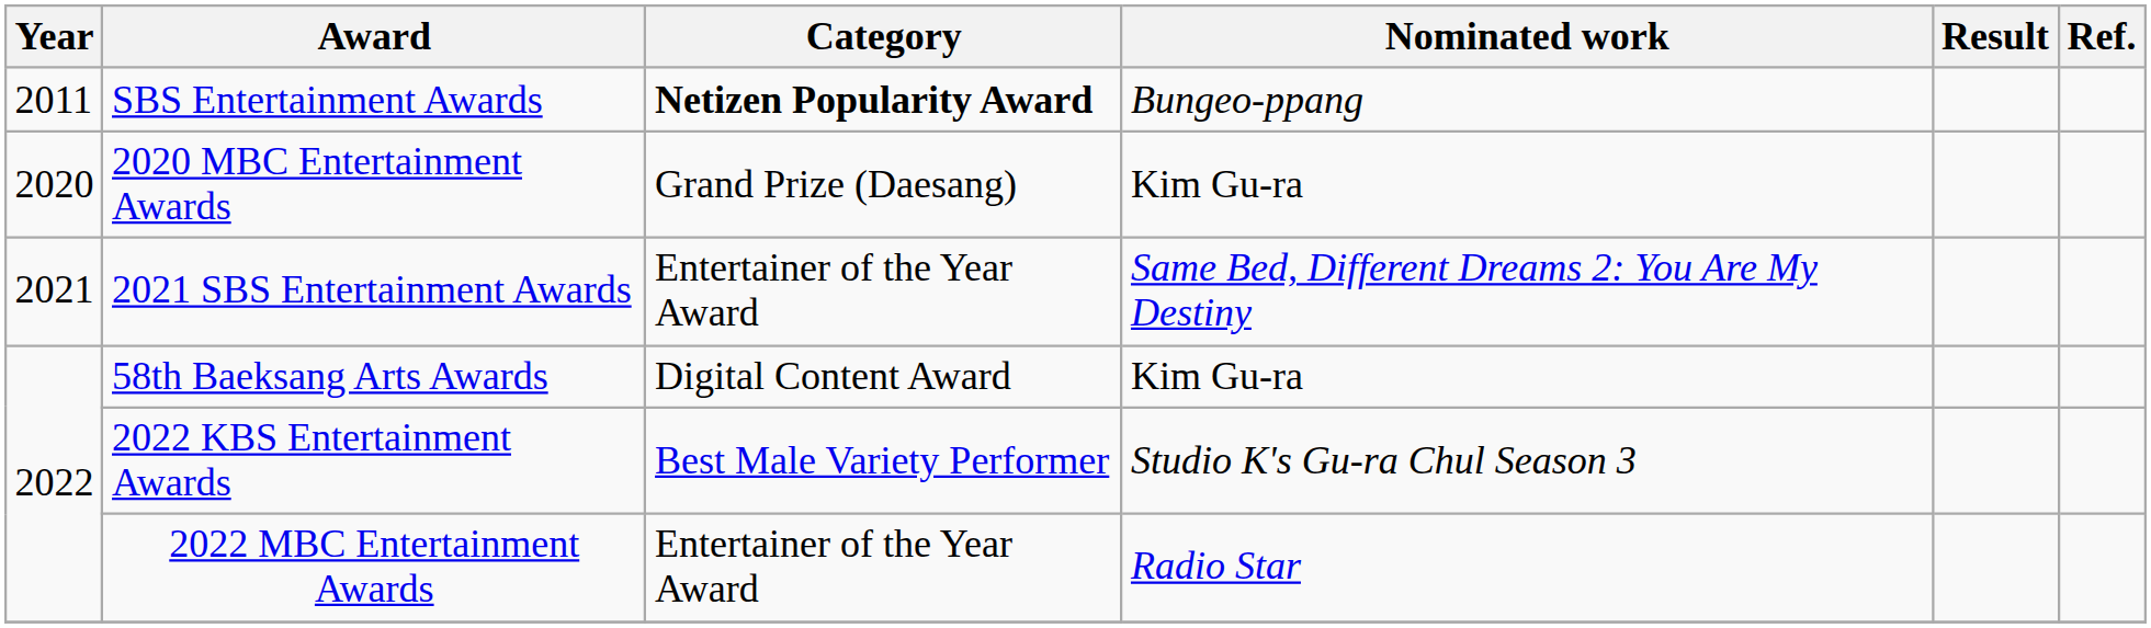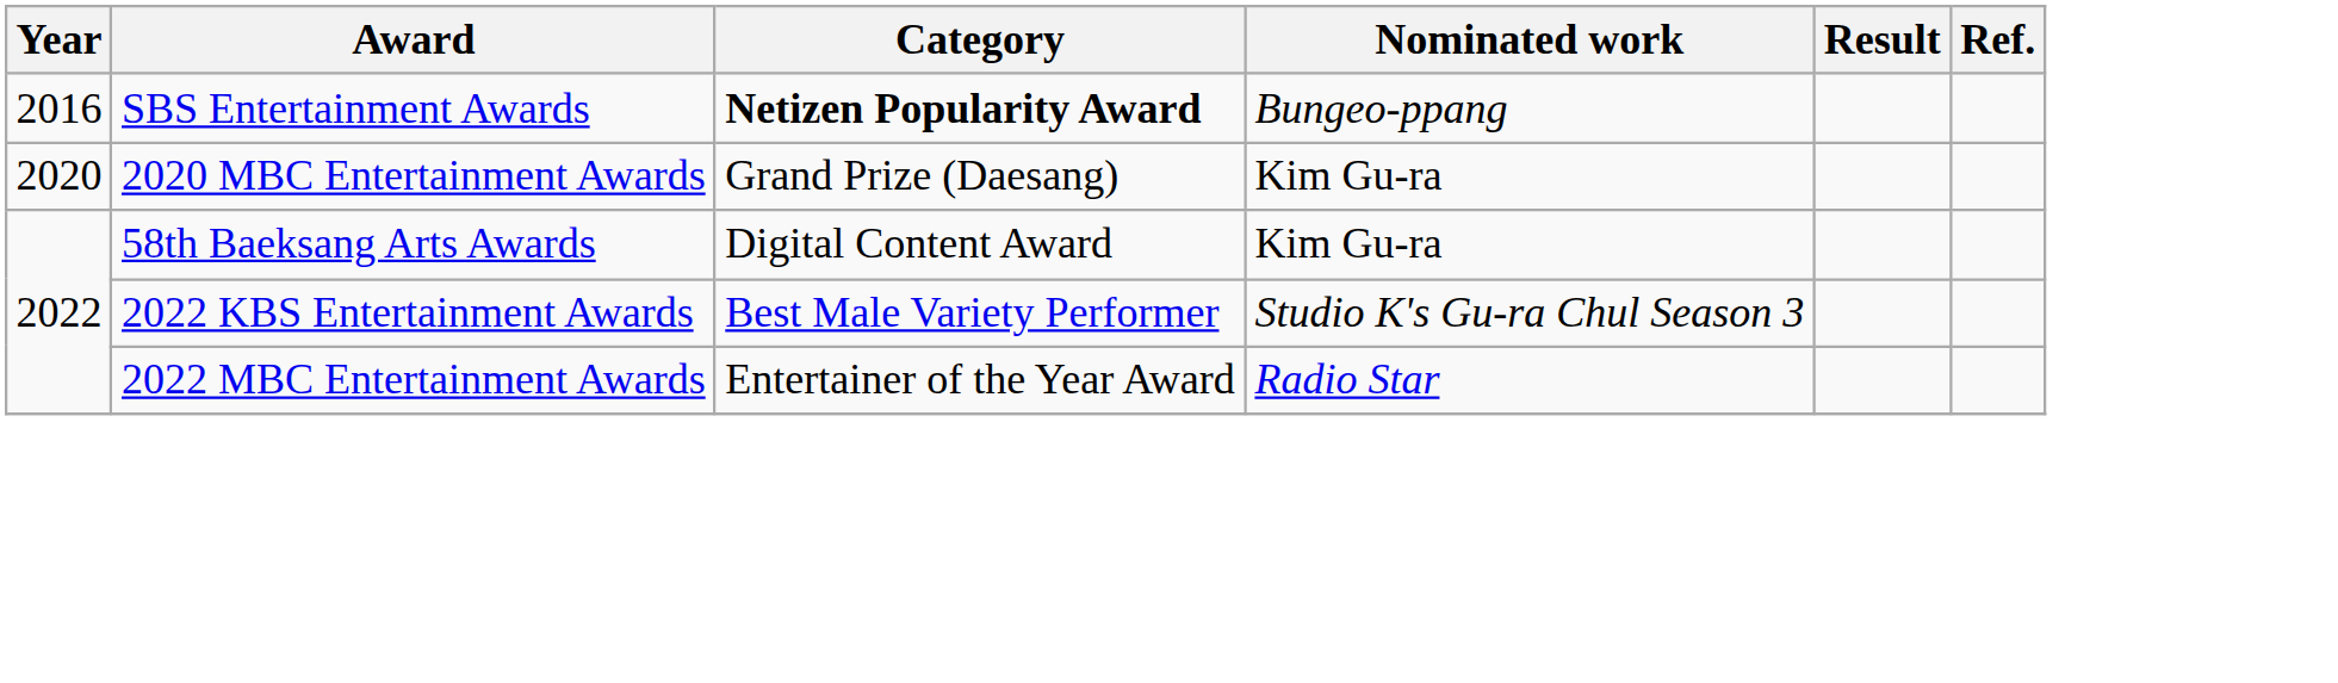 <table class="wikitable">
 <tr>
 <th>Year</th>
 <th>Award</th>
 <th>Category</th>
 <th>Nominated work</th>
 <th>Result</th>
 <th>Ref.</th>
 </tr>
 <tr>
-<td>2011</td>
+<td>2016</td>
 <td><a href='#'>SBS Entertainment Awards</a></td>
 <td><strong>Netizen Popularity Award</strong></td>
 <td><em>Bungeo-ppang</em></td>
 <td></td>
 <td></td>
 </tr>
 <tr>
 <td>2020</td>
 <td><a href='#'>2020 MBC Entertainment Awards</a></td>
 <td>Grand Prize (Daesang)</td>
 <td>Kim Gu-ra</td>
-<td></td>
-<td></td>
-</tr>
-<tr>
-<td>2021</td>
-<td><a href='#'>2021 SBS Entertainment Awards</a></td>
-<td>Entertainer of the Year Award</td>
-<td><em><a href='#'>Same Bed, Different Dreams 2: You Are My Destiny</a></em></td>
 <td></td>
 <td></td>
 </tr>
 <tr>
 <td rowspan="3">2022</td>
 <td><a href='#'>58th Baeksang Arts Awards</a></td>
 <td>Digital Content Award</td>
 <td>Kim Gu-ra</td>
 <td></td>
 <td></td>
 </tr>
 <tr>
 <td><a href='#'>2022 KBS Entertainment Awards</a></td>
 <td><a href='#'>Best Male Variety Performer</a></td>
 <td><em>Studio K's Gu-ra Chul Season 3</em></td>
 <td></td>
 <td></td>
 </tr>
 <tr>
 <td style="text-align:center"rowspan="1"><a href='#'>2022 MBC Entertainment Awards</a></td>
 <td>Entertainer of the Year Award</td>
 <td><em><a href='#'>Radio Star</a></em></td>
 <td></td>
 <td></td>
 </tr>
 <tr>
 </tr>
 </table>
